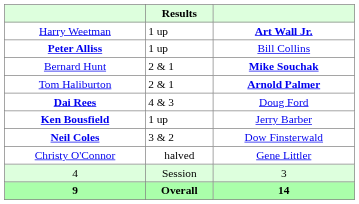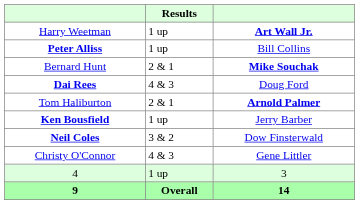 <table border="1" cellpadding="3" style="border-collapse: collapse; text-align:center;">
 <tr style="background:#dfd;">
 <th style="width:12em;"></th>
 <th style="width:5.5em;">Results</th>
 <th style="width:12em;"></th>
 </tr>
 <tr>
 <td><a href='#'>Harry Weetman</a></td>
 <td align=left> 1 up</td>
 <td><strong><a href='#'>Art Wall Jr.</a></strong></td>
 </tr>
 <tr>
 <td><strong><a href='#'>Peter Alliss</a></strong></td>
 <td align=left> 1 up</td>
 <td><a href='#'>Bill Collins</a></td>
 </tr>
 <tr>
 <td><a href='#'>Bernard Hunt</a></td>
 <td align=left> 2 & 1</td>
 <td><strong><a href='#'>Mike Souchak</a></strong></td>
 </tr>
 <tr>
+<td><strong><a href='#'>Dai Rees</a></strong></td>
+<td align=left> 4 & 3</td>
+<td><a href='#'>Doug Ford</a></td>
+</tr>
+<tr>
 <td><a href='#'>Tom Haliburton</a></td>
 <td align=left> 2 & 1</td>
 <td><strong><a href='#'>Arnold Palmer</a></strong></td>
-</tr>
-<tr>
-<td><strong><a href='#'>Dai Rees</a></strong></td>
-<td align=left> 4 & 3</td>
-<td><a href='#'>Doug Ford</a></td>
 </tr>
 <tr>
 <td><strong><a href='#'>Ken Bousfield</a></strong></td>
 <td align=left> 1 up</td>
 <td><a href='#'>Jerry Barber</a></td>
 </tr>
 <tr>
 <td><strong><a href='#'>Neil Coles</a></strong></td>
 <td align=left> 3 & 2</td>
 <td><a href='#'>Dow Finsterwald</a></td>
 </tr>
 <tr>
 <td><a href='#'>Christy O'Connor</a></td>
-<td>halved</td>
+<td align=left> 4 & 3</td>
 <td><a href='#'>Gene Littler</a></td>
 </tr>
 <tr style="background:#dfd;">
 <td>4</td>
-<td>Session</td>
+<td align=left> 1 up</td>
 <td>3</td>
 </tr>
 <tr style="background:#afa;">
 <th>9</th>
 <th>Overall</th>
 <th>14</th>
 </tr>
 </table>
